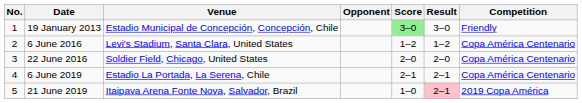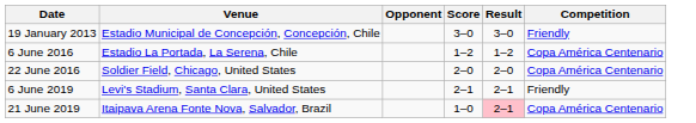 <table class="wikitable sortable">
 <tr>
-<th scope="col">No.</th>
 <th scope="col">Date</th>
 <th scope="col">Venue</th>
 <th scope="col">Opponent</th>
 <th scope="col">Score</th>
 <th scope="col">Result</th>
 <th scope="col">Competition</th>
 </tr>
 <tr>
-<td style="text-align:center">1</td>
 <td>19 January 2013</td>
 <td><a href='#'>Estadio Municipal de Concepción</a>, <a href='#'>Concepción</a>, Chile</td>
 <td></td>
-<td style="background: lightgreen; text-align:center">3–0</td>
+<td style="text-align:center">3–0</td>
 <td style="text-align:center">3–0</td>
 <td><a href='#'>Friendly</a></td>
 </tr>
 <tr>
-<td style="text-align:center">2</td>
 <td>6 June 2016</td>
-<td><a href='#'>Levi's Stadium</a>, <a href='#'>Santa Clara</a>, United States</td>
+<td><a href='#'>Estadio La Portada</a>, <a href='#'>La Serena</a>, Chile</td>
 <td></td>
 <td style="text-align:center">1–2</td>
 <td style="text-align:center">1–2</td>
 <td><a href='#'>Copa América Centenario</a></td>
 </tr>
 <tr>
-<td style="text-align:center">3</td>
 <td>22 June 2016</td>
 <td><a href='#'>Soldier Field</a>, <a href='#'>Chicago</a>, United States</td>
 <td align=left></td>
 <td style="text-align:center">2–0</td>
 <td style="text-align:center">2–0</td>
 <td><a href='#'>Copa América Centenario</a></td>
 </tr>
 <tr>
-<td style="text-align:center">4</td>
 <td>6 June 2019</td>
-<td><a href='#'>Estadio La Portada</a>, <a href='#'>La Serena</a>, Chile</td>
+<td><a href='#'>Levi's Stadium</a>, <a href='#'>Santa Clara</a>, United States</td>
 <td align=left></td>
 <td style="text-align:center">2–1</td>
 <td style="text-align:center">2–1</td>
-<td><a href='#'>Copa América Centenario</a></td>
+<td>Friendly</td>
 </tr>
 <tr>
-<td style="text-align:center">5</td>
 <td>21 June 2019</td>
 <td><a href='#'>Itaipava Arena Fonte Nova</a>, <a href='#'>Salvador</a>, Brazil</td>
 <td align=left></td>
 <td style="text-align:center">1–0</td>
 <td style="background: pink; text-align:center">2–1</td>
-<td><a href='#'>2019 Copa América</a></td>
+<td><a href='#'>Copa América Centenario</a></td>
 </tr>
 </table>
